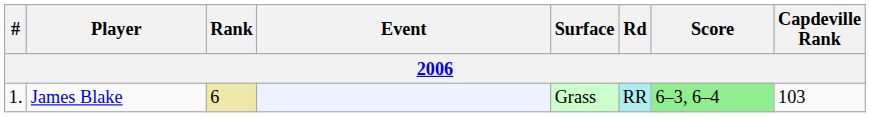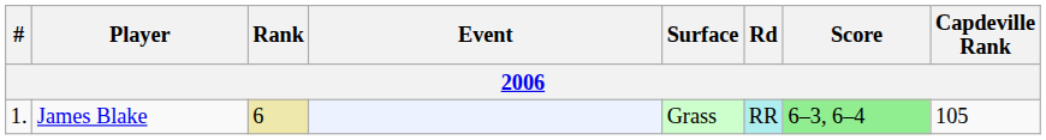 <table class="wikitable sortable">
 <tr>
 <th>#</th>
 <th width=150>Player</th>
 <th>Rank</th>
 <th width=250>Event</th>
 <th>Surface</th>
 <th>Rd</th>
 <th width=100>Score</th>
 <th>Capdeville<br>Rank</th>
 </tr>
 <tr>
 <th colspan=8><a href='#'>2006</a></th>
 </tr>
 <tr>
 <td>1.</td>
 <td> <a href='#'>James Blake</a></td>
 <td bgcolor=EEE8AA>6</td>
 <td bgcolor=ECF2FF></td>
 <td bgcolor=#cfc>Grass</td>
 <td bgcolor=afeeee>RR</td>
 <td style="background: lightgreen;">6–3, 6–4</td>
-<td>103</td>
+<td>105</td>
 </tr>
 </table>
